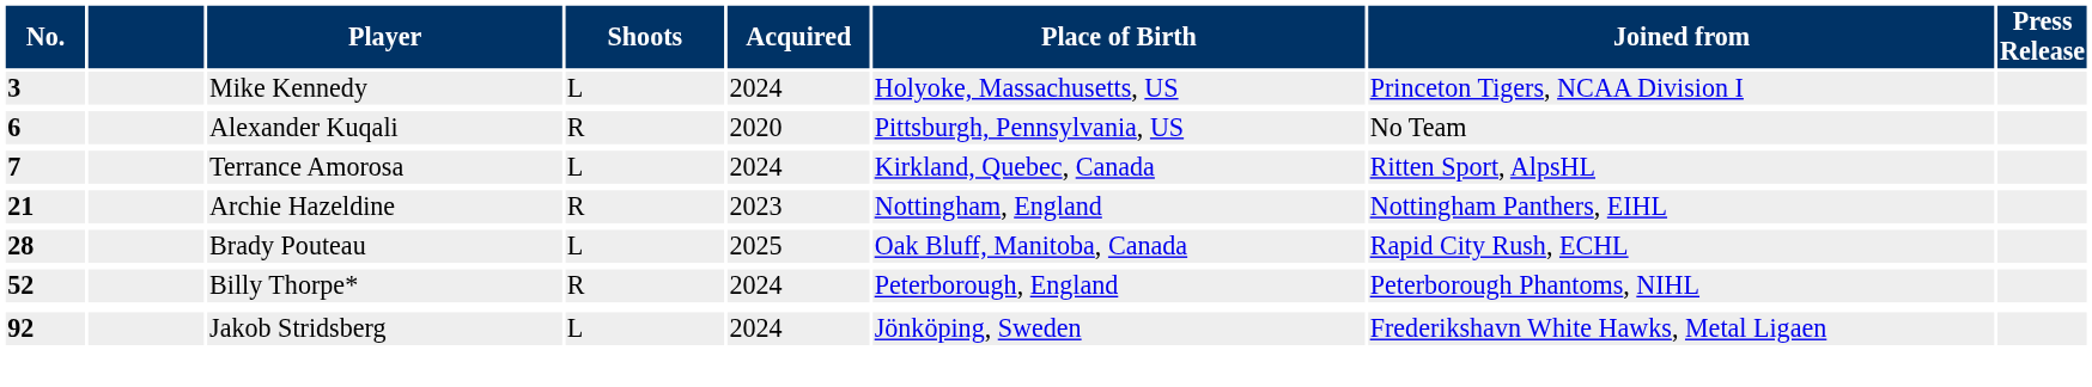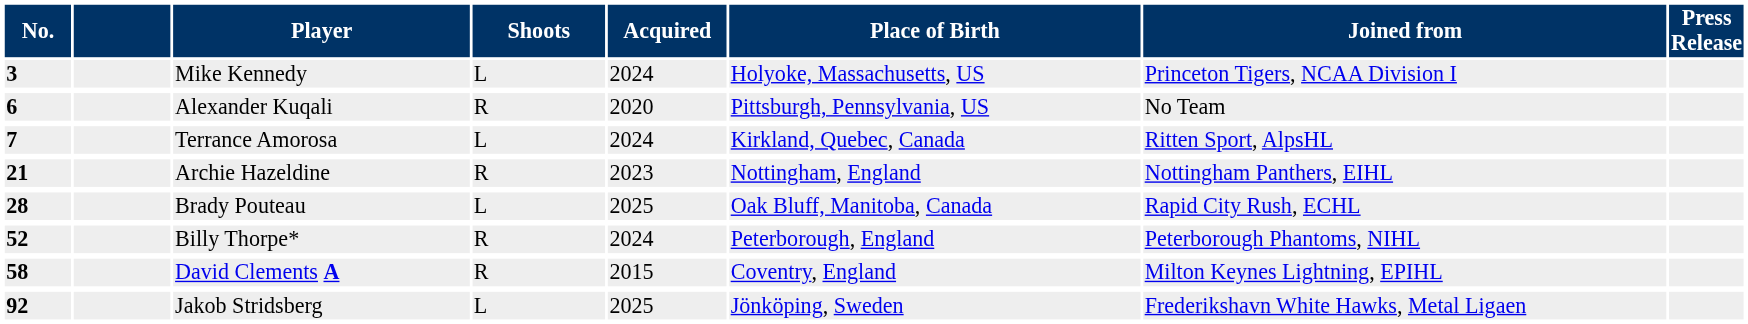 <table>
 <tr bgcolor="#003366" style="color: white">
 <th width=4%>No.</th>
 <th width=6%></th>
 <th width=18%>Player</th>
 <th width=8%>Shoots</th>
 <th width=7%>Acquired</th>
 <th width=25%>Place of Birth</th>
 <th width=32%>Joined from</th>
 <th width=10%>Press Release</th>
 </tr>
 <tr style="background:#eee;">
 <td><strong>3</strong></td>
 <td></td>
 <td align="left">Mike Kennedy</td>
 <td>L</td>
 <td>2024</td>
 <td align="left"><a href='#'>Holyoke, Massachusetts</a>, <a href='#'>US</a></td>
 <td align="left"><a href='#'>Princeton Tigers</a>, <a href='#'>NCAA Division I</a></td>
 <td></td>
 </tr>
 <tr>
 </tr>
 <tr style="background:#eee;">
 <td><strong>6</strong></td>
 <td></td>
 <td align="left">Alexander Kuqali</td>
 <td>R</td>
 <td>2020</td>
 <td align="left"><a href='#'>Pittsburgh, Pennsylvania</a>, <a href='#'>US</a></td>
 <td align="left">No Team</td>
 <td></td>
 </tr>
 <tr>
 </tr>
 <tr style="background:#eee;">
 <td><strong>7</strong></td>
 <td></td>
 <td align="left">Terrance Amorosa</td>
 <td>L</td>
 <td>2024</td>
 <td align="left"><a href='#'>Kirkland, Quebec</a>, <a href='#'>Canada</a></td>
 <td align="left"><a href='#'>Ritten Sport</a>, <a href='#'>AlpsHL</a></td>
 <td></td>
 </tr>
 <tr>
 </tr>
 <tr style="background:#eee;">
 <td><strong>21</strong></td>
 <td></td>
 <td align="left">Archie Hazeldine</td>
 <td>R</td>
 <td>2023</td>
 <td align="left"><a href='#'>Nottingham</a>, <a href='#'>England</a></td>
 <td align="left"><a href='#'>Nottingham Panthers</a>, <a href='#'>EIHL</a></td>
 <td></td>
 </tr>
 <tr>
 </tr>
 <tr style="background:#eee;">
 <td><strong>28</strong></td>
 <td></td>
 <td align="left">Brady Pouteau</td>
 <td>L</td>
 <td>2025</td>
 <td align="left"><a href='#'>Oak Bluff, Manitoba</a>, <a href='#'>Canada</a></td>
 <td align="left"><a href='#'>Rapid City Rush</a>, <a href='#'>ECHL</a></td>
 <td></td>
 </tr>
 <tr>
 </tr>
 <tr style="background:#eee;">
 <td><strong>52</strong></td>
 <td></td>
 <td align="left">Billy Thorpe*</td>
 <td>R</td>
 <td>2024</td>
 <td align="left"><a href='#'>Peterborough</a>, <a href='#'>England</a></td>
 <td align="left"><a href='#'>Peterborough Phantoms</a>, <a href='#'>NIHL</a></td>
 <td></td>
 </tr>
 <tr>
 </tr>
+<tr style="background:#eee;">
+<td><strong>58</strong></td>
+<td></td>
+<td align="left"><a href='#'>David Clements</a> <a href='#'><strong>A</strong></a></td>
+<td>R</td>
+<td>2015</td>
+<td align="left"><a href='#'>Coventry</a>, <a href='#'>England</a></td>
+<td align="left"><a href='#'>Milton Keynes Lightning</a>, <a href='#'>EPIHL</a></td>
+<td></td>
+</tr>
 <tr>
 </tr>
 <tr style="background:#eee;">
 <td><strong>92</strong></td>
 <td></td>
 <td align="left">Jakob Stridsberg</td>
 <td>L</td>
-<td>2024</td>
+<td>2025</td>
 <td align="left"><a href='#'>Jönköping</a>, <a href='#'>Sweden</a></td>
 <td align="left"><a href='#'>Frederikshavn White Hawks</a>, <a href='#'>Metal Ligaen</a></td>
 <td></td>
 </tr>
 <tr>
 </tr>
 </table>
